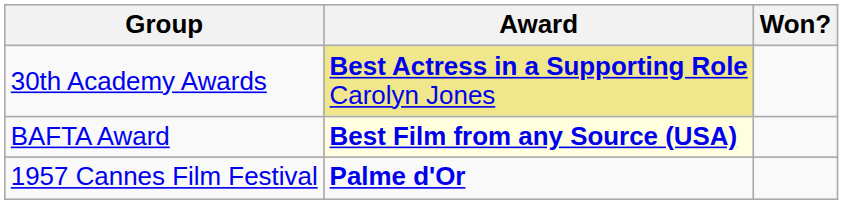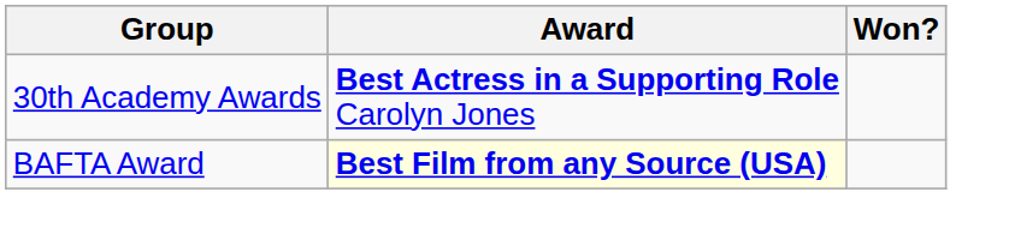 <table class="wikitable">
 <tr>
 <th>Group</th>
 <th>Award</th>
 <th>Won?</th>
 </tr>
 <tr>
 <td><a href='#'>30th Academy Awards</a></td>
-<td style="background: khaki;"><strong><a href='#'>Best Actress in a Supporting Role</a></strong><br><a href='#'>Carolyn Jones</a></td>
+<td><strong><a href='#'>Best Actress in a Supporting Role</a></strong><br><a href='#'>Carolyn Jones</a></td>
 <td></td>
 </tr>
 <tr>
 <td><a href='#'>BAFTA Award</a></td>
 <td style="background: lightyellow;"><strong><a href='#'>Best Film from any Source (USA)</a></strong></td>
 <td></td>
 </tr>
-<tr>
-<td><a href='#'>1957 Cannes Film Festival</a></td>
-<td><strong><a href='#'>Palme d'Or</a></strong></td>
-<td></td>
-</tr>
 </table>
